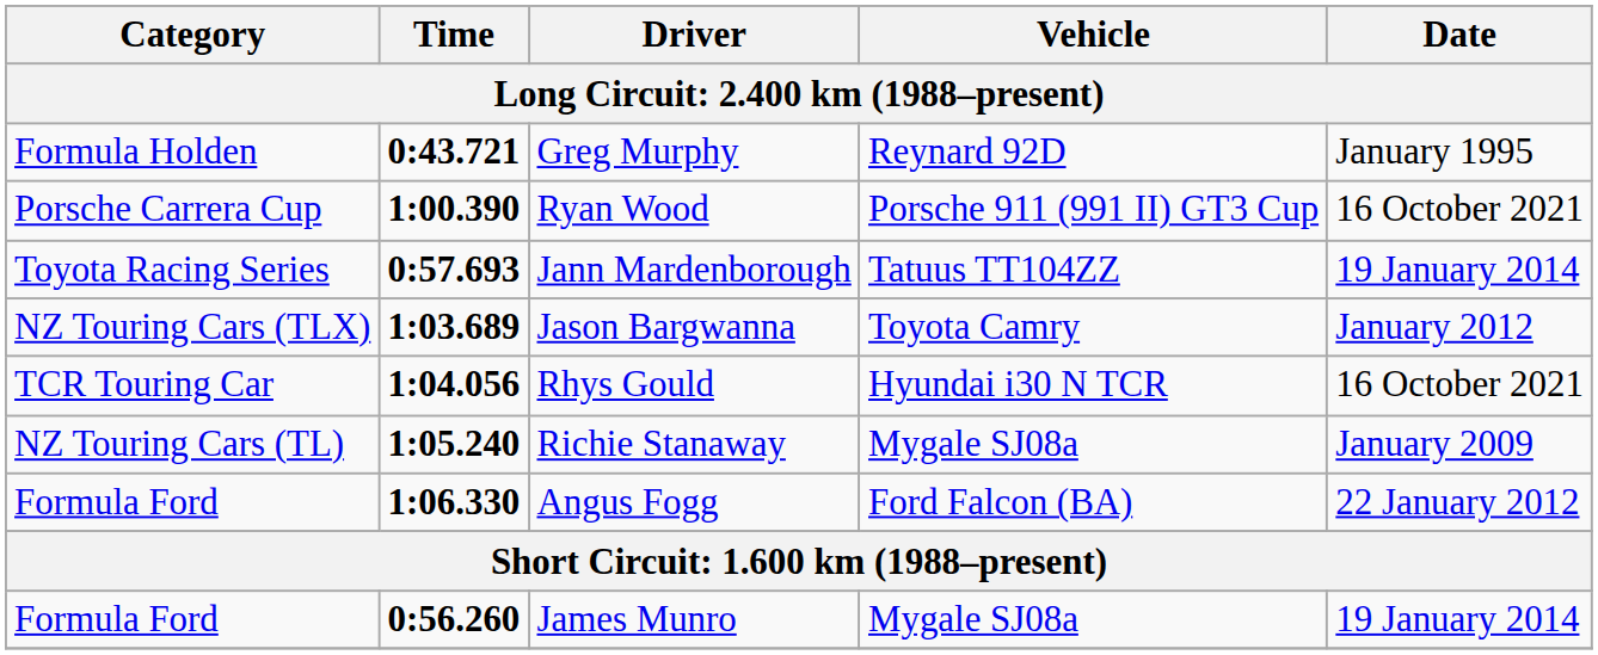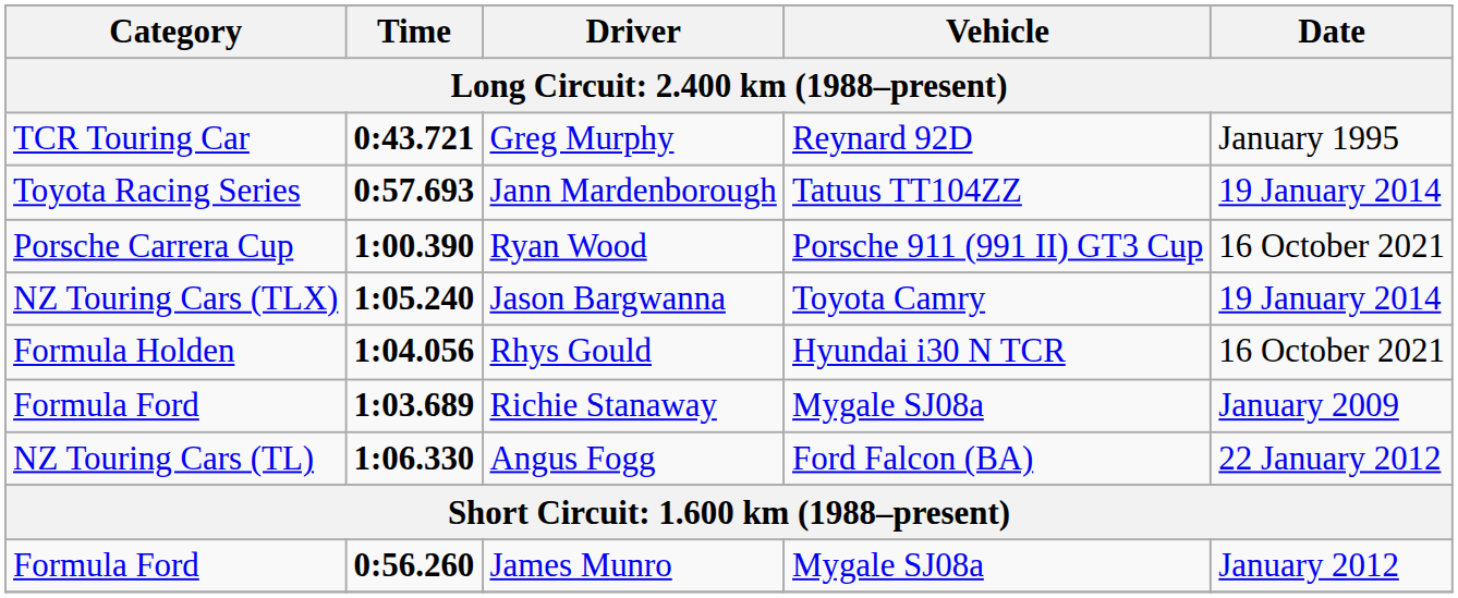 <table class="wikitable">
 <tr>
 <th>Category</th>
 <th>Time</th>
 <th>Driver</th>
 <th>Vehicle</th>
 <th>Date</th>
 </tr>
 <tr>
 <th colspan=5>Long Circuit: 2.400 km (1988–present)</th>
 </tr>
 <tr>
-<td><a href='#'>Formula Holden</a></td>
+<td><a href='#'>TCR Touring Car</a></td>
 <td><strong>0:43.721</strong></td>
 <td><a href='#'>Greg Murphy</a></td>
 <td><a href='#'>Reynard 92D</a></td>
 <td>January 1995</td>
+</tr>
+<tr>
+<td><a href='#'>Toyota Racing Series</a></td>
+<td><strong>0:57.693</strong></td>
+<td><a href='#'>Jann Mardenborough</a></td>
+<td><a href='#'>Tatuus TT104ZZ</a></td>
+<td><a href='#'>19 January 2014</a></td>
 </tr>
 <tr>
 <td><a href='#'>Porsche Carrera Cup</a></td>
 <td><strong>1:00.390</strong></td>
 <td><a href='#'>Ryan Wood</a></td>
 <td><a href='#'>Porsche 911 (991 II) GT3 Cup</a></td>
 <td>16 October 2021</td>
 </tr>
 <tr>
-<td><a href='#'>Toyota Racing Series</a></td>
-<td><strong>0:57.693</strong></td>
-<td><a href='#'>Jann Mardenborough</a></td>
-<td><a href='#'>Tatuus TT104ZZ</a></td>
+<td><a href='#'>NZ Touring Cars (TLX)</a></td>
+<td><strong>1:05.240</strong></td>
+<td><a href='#'>Jason Bargwanna</a></td>
+<td><a href='#'>Toyota Camry</a></td>
 <td><a href='#'>19 January 2014</a></td>
 </tr>
 <tr>
-<td><a href='#'>NZ Touring Cars (TLX)</a></td>
-<td><strong>1:03.689</strong></td>
-<td><a href='#'>Jason Bargwanna</a></td>
-<td><a href='#'>Toyota Camry</a></td>
-<td><a href='#'>January 2012</a></td>
-</tr>
-<tr>
-<td><a href='#'>TCR Touring Car</a></td>
+<td><a href='#'>Formula Holden</a></td>
 <td><strong>1:04.056</strong></td>
 <td><a href='#'>Rhys Gould</a></td>
 <td><a href='#'>Hyundai i30 N TCR</a></td>
 <td>16 October 2021</td>
 </tr>
 <tr>
-<td><a href='#'>NZ Touring Cars (TL)</a></td>
-<td><strong>1:05.240</strong></td>
+<td><a href='#'>Formula Ford</a></td>
+<td><strong>1:03.689</strong></td>
 <td><a href='#'>Richie Stanaway</a></td>
 <td><a href='#'>Mygale SJ08a</a></td>
 <td><a href='#'>January 2009</a></td>
 </tr>
 <tr>
-<td><a href='#'>Formula Ford</a></td>
+<td><a href='#'>NZ Touring Cars (TL)</a></td>
 <td><strong>1:06.330</strong></td>
 <td><a href='#'>Angus Fogg</a></td>
 <td><a href='#'>Ford Falcon (BA)</a></td>
 <td><a href='#'>22 January 2012</a></td>
 </tr>
 <tr>
 <th colspan=5>Short Circuit: 1.600 km (1988–present)</th>
 </tr>
 <tr>
 <td><a href='#'>Formula Ford</a></td>
 <td><strong>0:56.260</strong></td>
 <td><a href='#'>James Munro</a></td>
 <td><a href='#'>Mygale SJ08a</a></td>
-<td><a href='#'>19 January 2014</a></td>
+<td><a href='#'>January 2012</a></td>
 </tr>
 <tr>
 </tr>
 </table>
